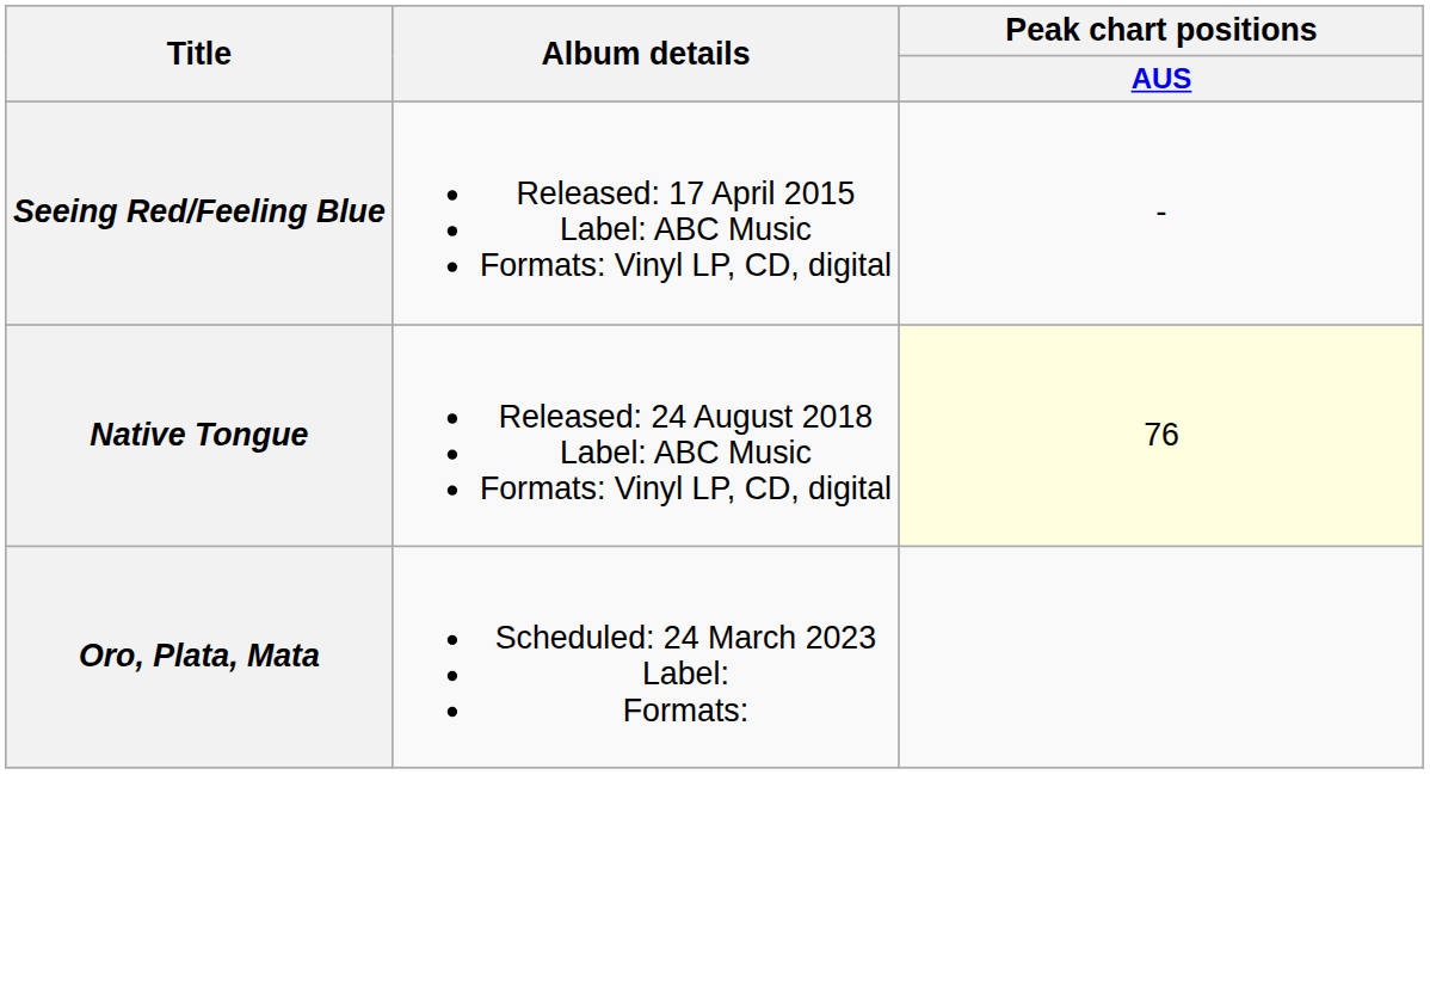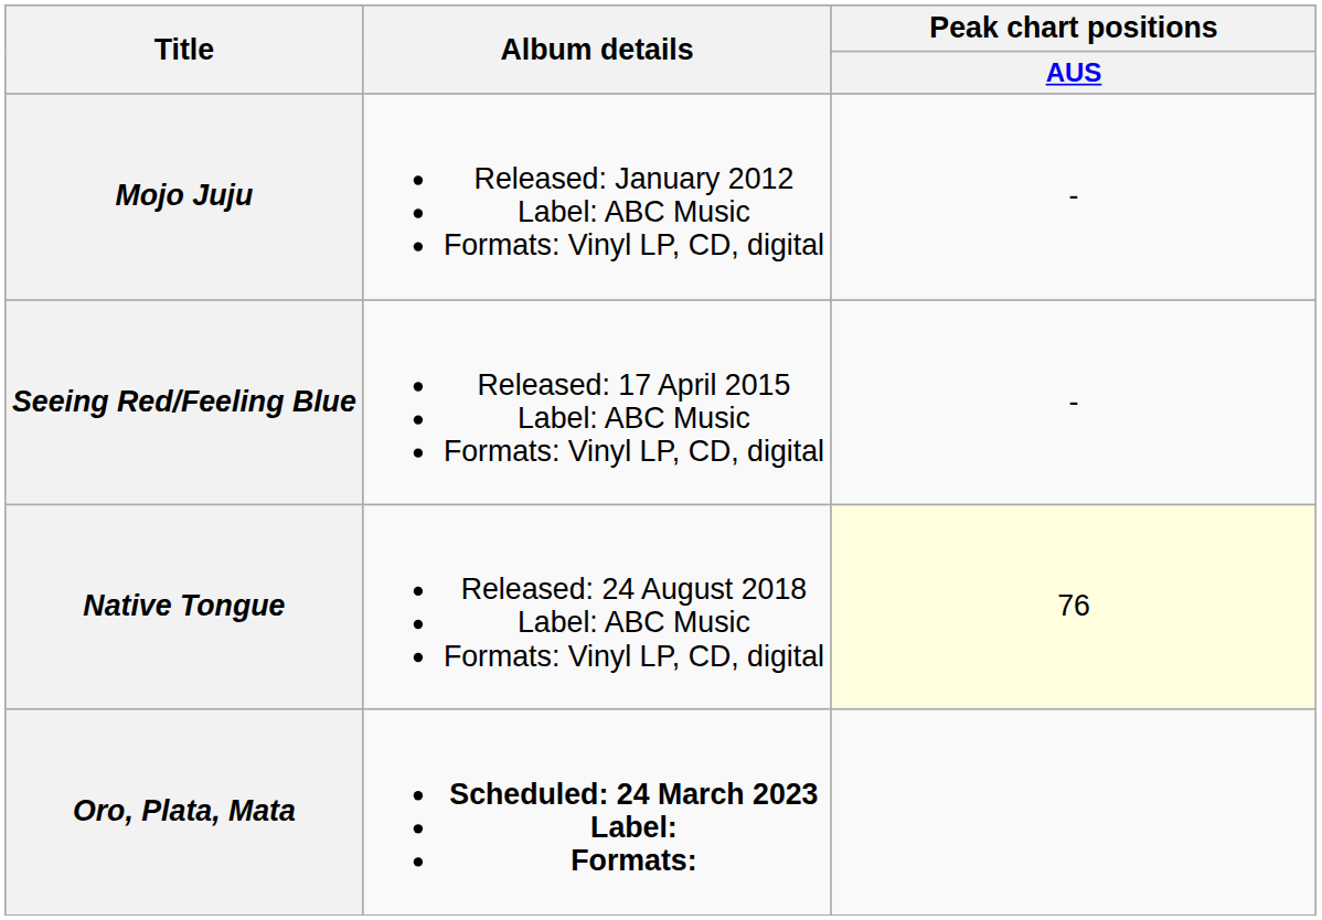 <table class="wikitable plainrowheaders" style="text-align:center;">
 <tr>
 <th scope="col" rowspan="2">Title</th>
 <th scope="col" rowspan="2">Album details</th>
 <th scope="col" style="width:16em;">Peak chart positions</th>
 </tr>
 <tr>
 <th scope="col" style="width:3em;font-size:90%;"><a href='#'>AUS</a><br></th>
+</tr>
+<tr>
+<th scope="row"><em>Mojo Juju</em></th>
+<td><br><ul><li>Released: January 2012</li><li>Label: ABC Music</li><li>Formats: Vinyl LP, CD, digital</li></ul></td>
+<td>-</td>
 </tr>
 <tr>
 <th scope="row"><em>Seeing Red/Feeling Blue</em></th>
 <td><br><ul><li>Released: 17 April 2015</li><li>Label: ABC Music</li><li>Formats: Vinyl LP, CD, digital</li></ul></td>
 <td>-</td>
 </tr>
 <tr>
 <th scope="row"><em>Native Tongue</em></th>
 <td><br><ul><li>Released: 24 August 2018</li><li>Label: ABC Music</li><li>Formats: Vinyl LP, CD, digital</li></ul></td>
 <td style="background: lightyellow;">76</td>
 </tr>
 <tr>
 <th scope="row"><em>Oro, Plata, Mata</em></th>
-<td><br><ul><li>Scheduled: 24 March 2023</li><li>Label:</li><li>Formats:</li></ul></td>
+<td><strong><br><ul><li>Scheduled: 24 March 2023</li><li>Label:</li><li>Formats:</li></ul></strong></td>
 <td></td>
 </tr>
 </table>
